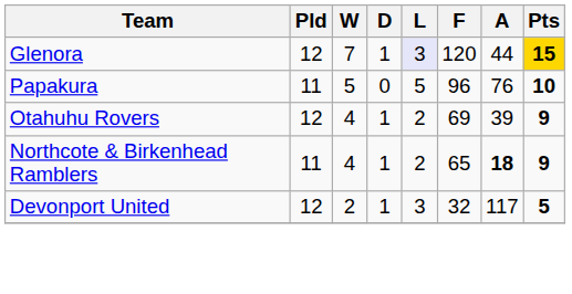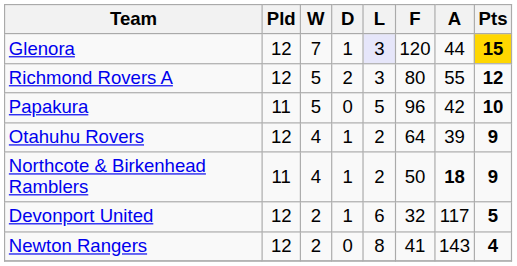 <table class="wikitable" style="text-align:center;">
 <tr>
 <th width=215>Team</th>
 <th width=20 abbr="Played">Pld</th>
 <th width=20 abbr="Won">W</th>
 <th width=20 abbr="Drawn">D</th>
 <th width=20 abbr="Lost">L</th>
 <th width=20 abbr="For">F</th>
 <th width=20 abbr="Against">A</th>
 <th width=20 abbr="Points">Pts</th>
 </tr>
 <tr>
 <td style="text-align:left;"><a href='#'>Glenora</a></td>
 <td>12</td>
 <td>7</td>
 <td>1</td>
 <td style="background: lavender;">3</td>
 <td>120</td>
 <td>44</td>
 <td style="background: gold;"><strong>15</strong></td>
 </tr>
 <tr>
+<td style="text-align:left;"><a href='#'>Richmond Rovers A</a></td>
+<td>12</td>
+<td>5</td>
+<td>2</td>
+<td>3</td>
+<td>80</td>
+<td>55</td>
+<td><strong>12</strong></td>
+</tr>
+<tr>
 <td style="text-align:left;"><a href='#'>Papakura</a></td>
 <td>11</td>
 <td>5</td>
 <td>0</td>
 <td>5</td>
 <td>96</td>
-<td>76</td>
+<td>42</td>
 <td><strong>10</strong></td>
 </tr>
 <tr>
 <td style="text-align:left;"><a href='#'>Otahuhu Rovers</a></td>
 <td>12</td>
 <td>4</td>
 <td>1</td>
 <td>2</td>
-<td>69</td>
+<td>64</td>
 <td>39</td>
 <td><strong>9</strong></td>
 </tr>
 <tr>
 <td style="text-align:left;"><a href='#'>Northcote & Birkenhead Ramblers</a></td>
 <td>11</td>
 <td>4</td>
 <td>1</td>
 <td>2</td>
-<td>65</td>
+<td>50</td>
 <td><strong>18</strong></td>
 <td><strong>9</strong></td>
 </tr>
 <tr>
 <td style="text-align:left;"><a href='#'>Devonport United</a></td>
 <td>12</td>
 <td>2</td>
 <td>1</td>
-<td>3</td>
+<td>6</td>
 <td>32</td>
 <td>117</td>
 <td><strong>5</strong></td>
 </tr>
 <tr>
+<td style="text-align:left;"><a href='#'>Newton Rangers</a></td>
+<td>12</td>
+<td>2</td>
+<td>0</td>
+<td>8</td>
+<td>41</td>
+<td>143</td>
+<td><strong>4</strong></td>
+</tr>
+<tr>
 </tr>
 </table>
